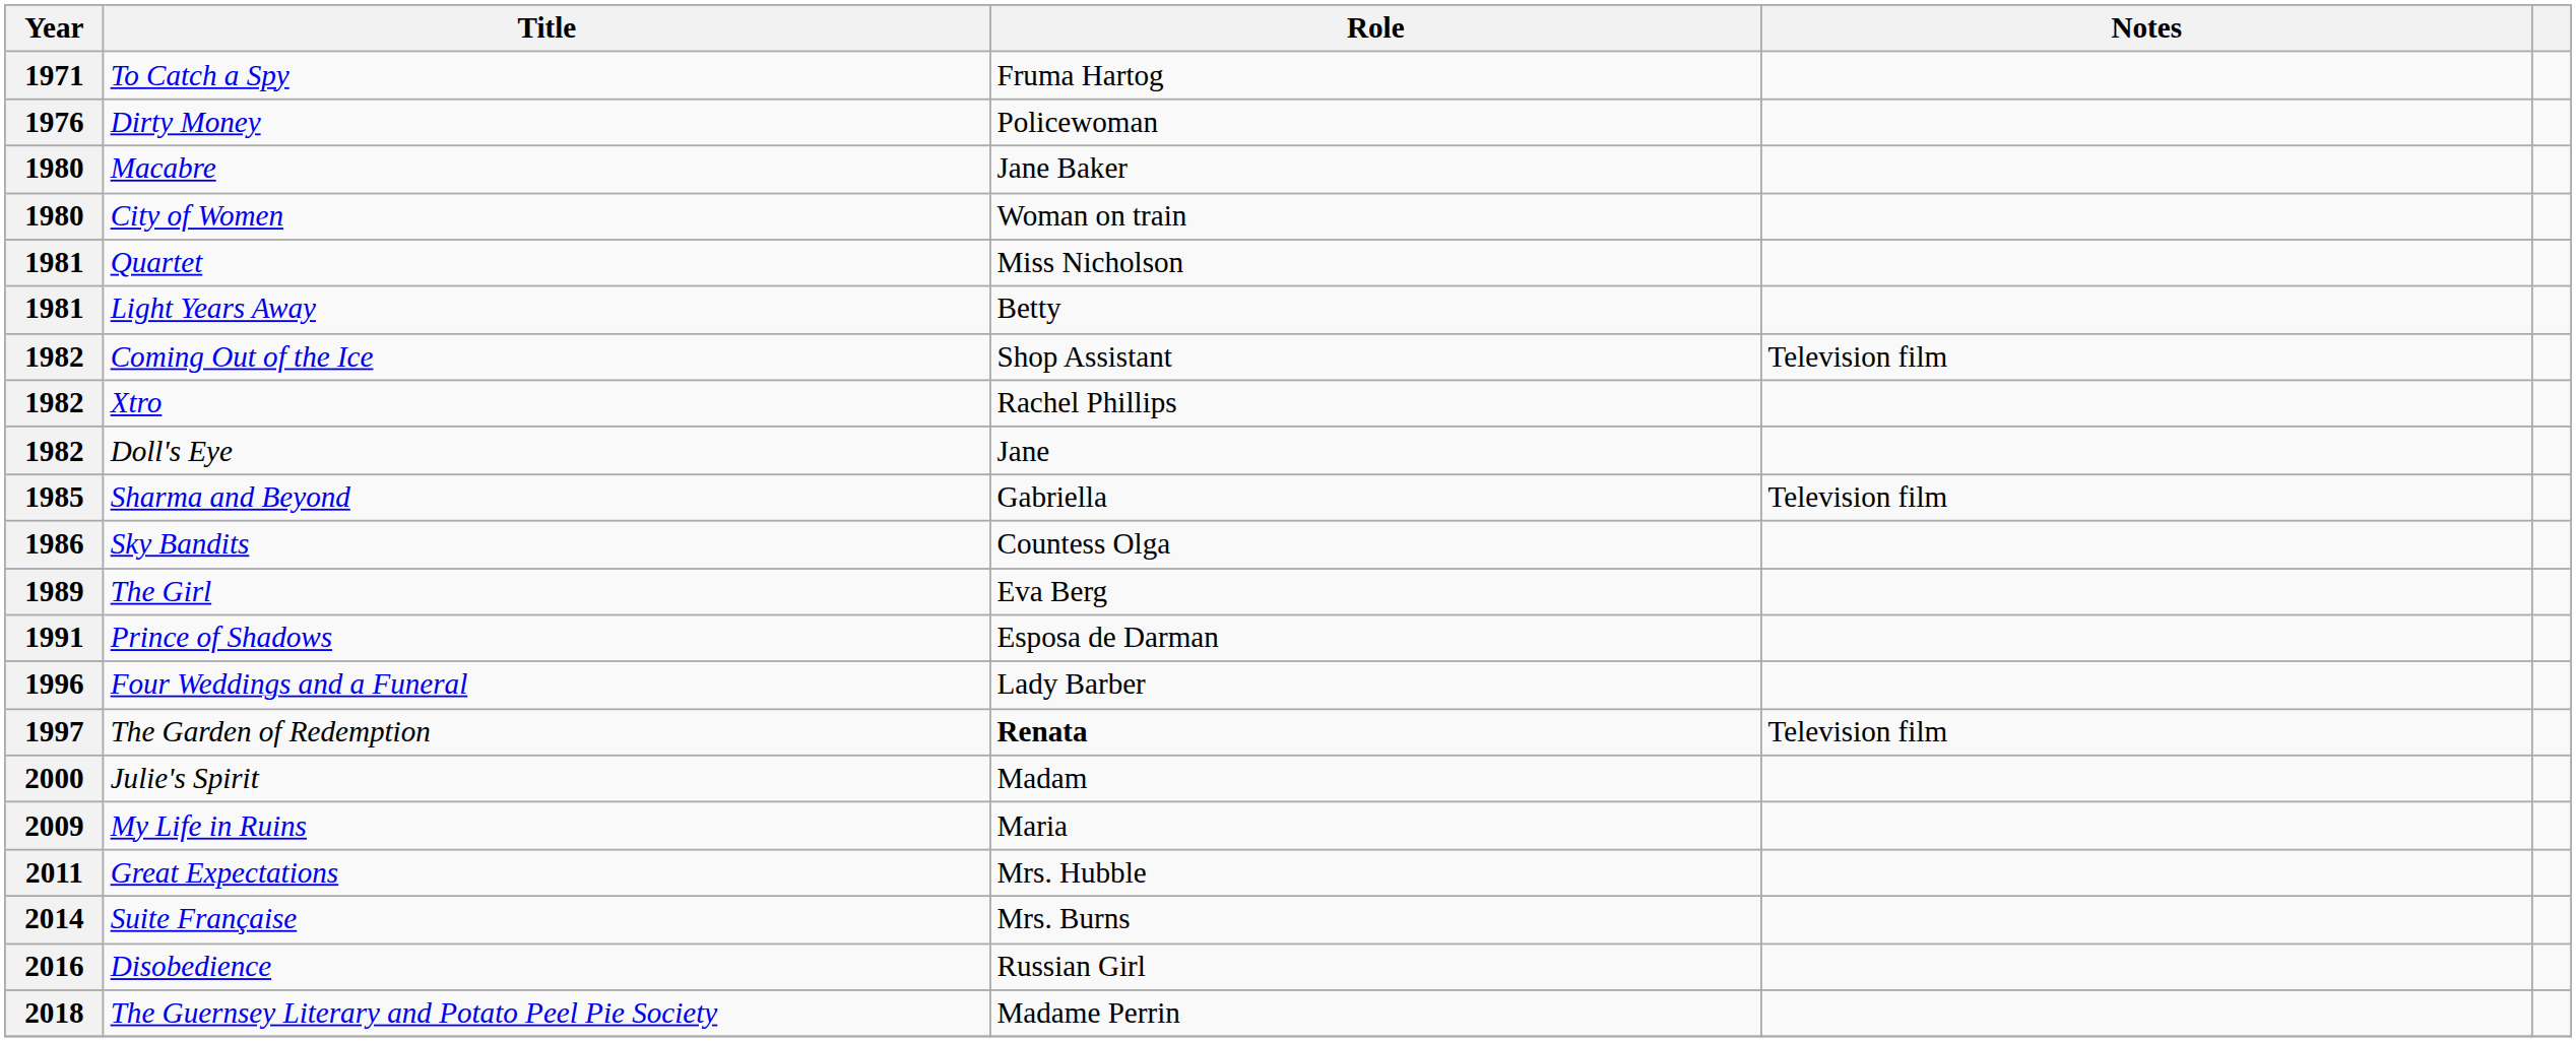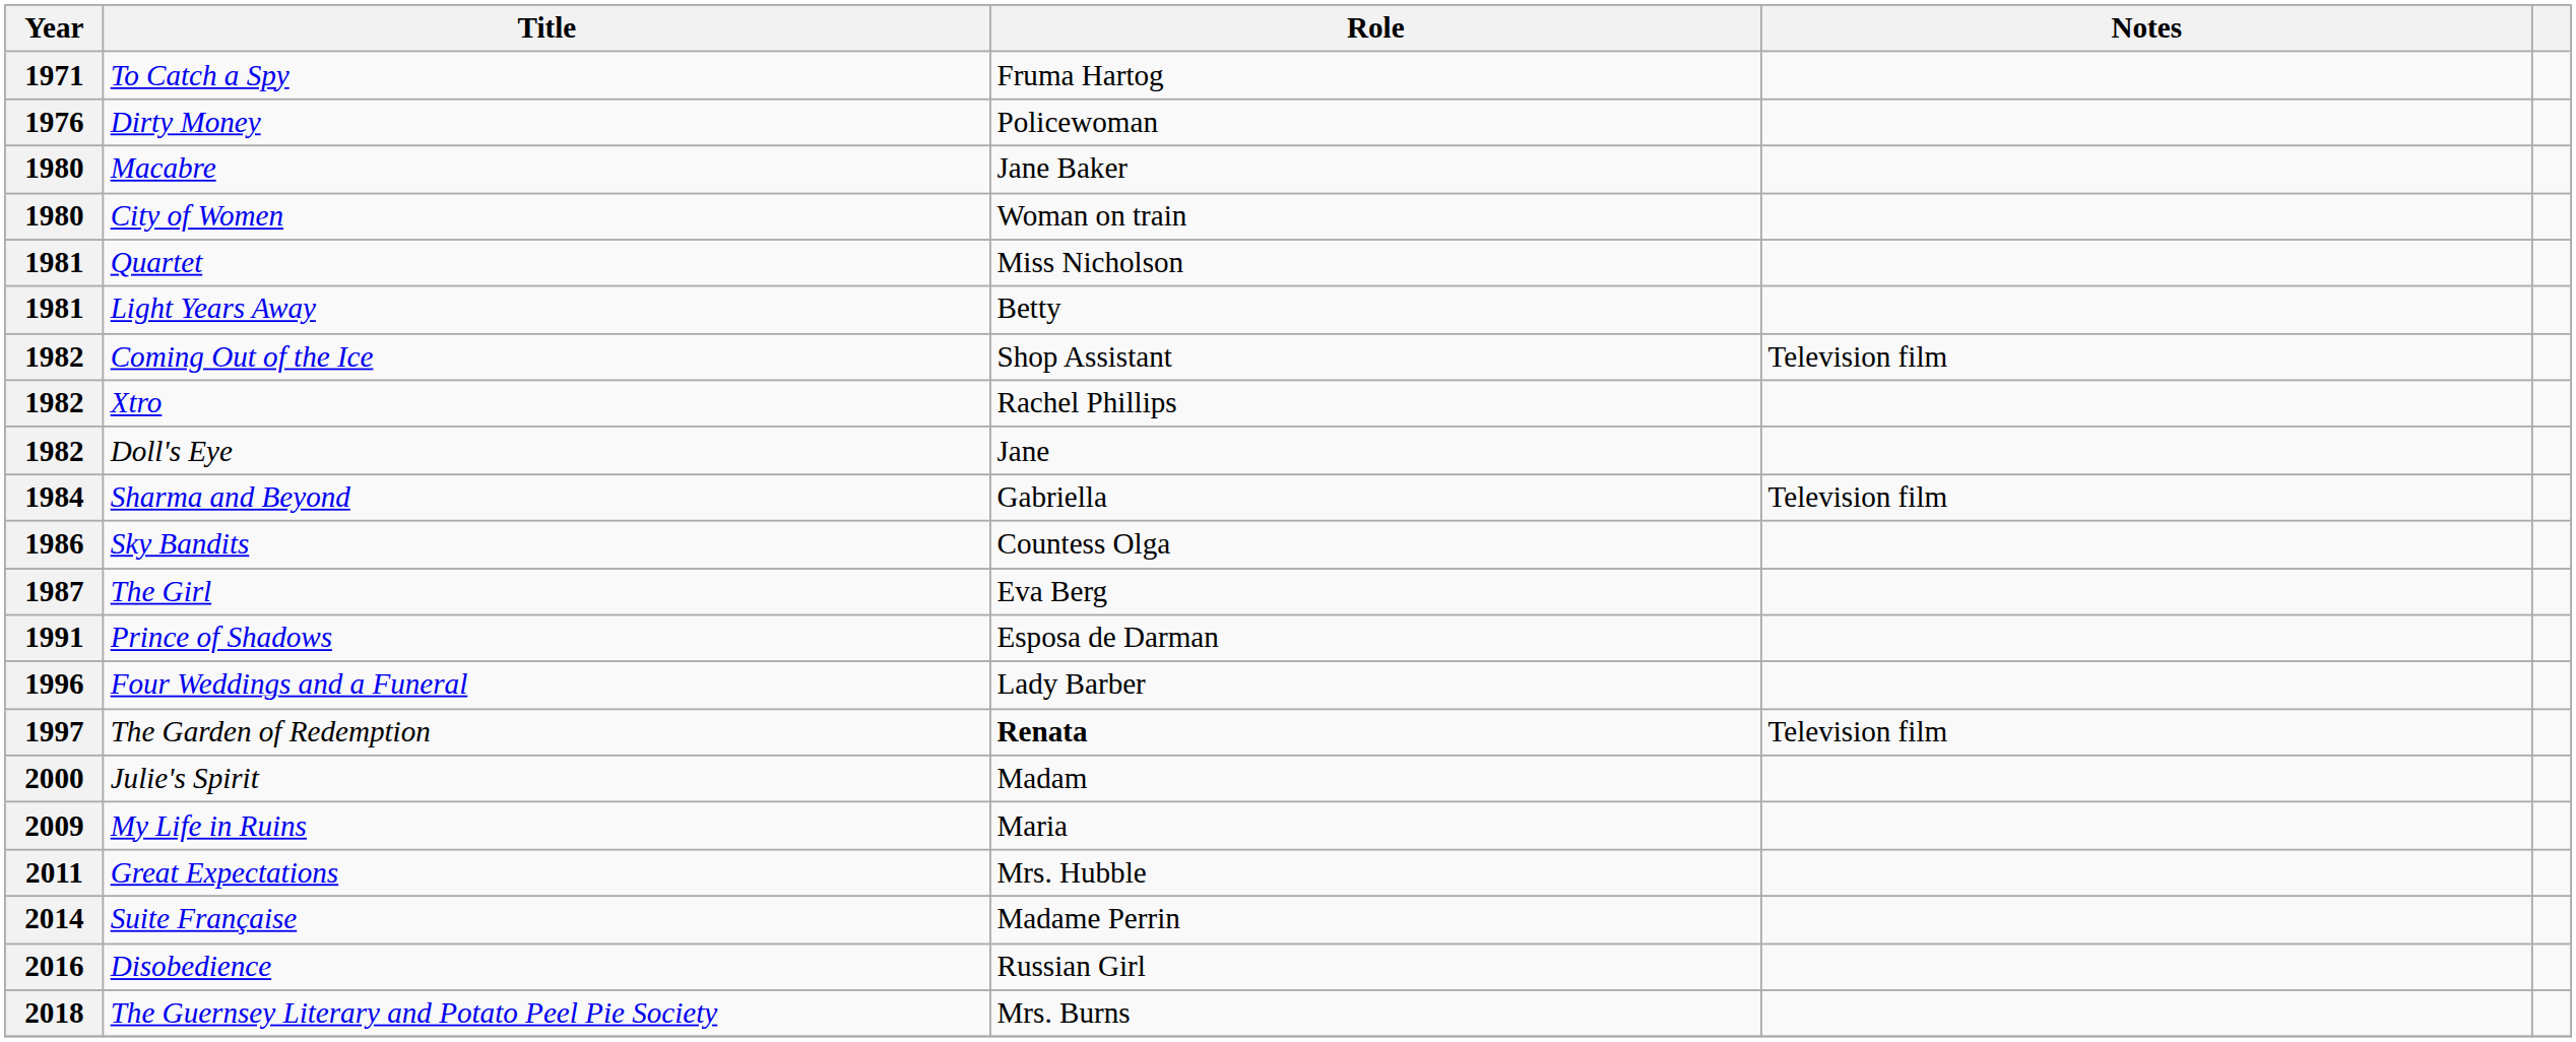 <table class="wikitable plainrowheaders sortable" style="margin-right: 0; width:70%">
 <tr>
 <th style="width:2%">Year</th>
 <th style="width:23%">Title</th>
 <th style="width:20%">Role</th>
 <th style="width:20%">Notes</th>
 <th style="width:1%" class="unsortable"></th>
 </tr>
 <tr>
 <th scope="row">1971</th>
 <td><em><a href='#'>To Catch a Spy</a></em></td>
 <td>Fruma Hartog</td>
 <td></td>
 <td style="text-align:center;"></td>
 </tr>
 <tr>
 <th scope="row">1976</th>
 <td><em><a href='#'>Dirty Money</a></em></td>
 <td>Policewoman</td>
 <td></td>
 <td style="text-align:center;"></td>
 </tr>
 <tr>
 <th scope="row">1980</th>
 <td><em><a href='#'>Macabre</a></em></td>
 <td>Jane Baker</td>
 <td></td>
 <td style="text-align:center;"></td>
 </tr>
 <tr>
 <th scope="row">1980</th>
 <td><em><a href='#'>City of Women</a></em></td>
 <td>Woman on train</td>
 <td></td>
 <td style="text-align:center;"></td>
 </tr>
 <tr>
 <th scope="row">1981</th>
 <td><em><a href='#'>Quartet</a></em></td>
 <td>Miss Nicholson</td>
 <td></td>
 <td style="text-align:center;"></td>
 </tr>
 <tr>
 <th scope="row">1981</th>
 <td><em><a href='#'>Light Years Away</a></em></td>
 <td>Betty</td>
 <td></td>
 <td style="text-align:center;"></td>
 </tr>
 <tr>
 <th scope="row">1982</th>
 <td><em><a href='#'>Coming Out of the Ice</a></em></td>
 <td>Shop Assistant</td>
 <td>Television film</td>
 <td style="text-align:center;"></td>
 </tr>
 <tr>
 <th scope="row">1982</th>
 <td><em><a href='#'>Xtro</a></em></td>
 <td>Rachel Phillips</td>
 <td></td>
 <td style="text-align:center;"></td>
 </tr>
 <tr>
 <th scope="row">1982</th>
 <td><em>Doll's Eye</em></td>
 <td>Jane</td>
 <td></td>
 <td style="text-align:center;"></td>
 </tr>
 <tr>
-<th scope="row">1985</th>
+<th scope="row">1984</th>
 <td><em><a href='#'>Sharma and Beyond</a></em></td>
 <td>Gabriella</td>
 <td>Television film</td>
 <td style="text-align:center;"></td>
 </tr>
 <tr>
 <th scope="row">1986</th>
 <td><em><a href='#'>Sky Bandits</a></em></td>
 <td>Countess Olga</td>
 <td></td>
 <td style="text-align:center;"></td>
 </tr>
 <tr>
-<th scope="row">1989</th>
+<th scope="row">1987</th>
 <td><em><a href='#'>The Girl</a></em></td>
 <td>Eva Berg</td>
 <td></td>
 <td style="text-align:center;"></td>
 </tr>
 <tr>
 <th scope="row">1991</th>
 <td><em><a href='#'>Prince of Shadows</a></em></td>
 <td>Esposa de Darman</td>
 <td></td>
 <td style="text-align:center;"></td>
 </tr>
 <tr>
 <th scope="row">1996</th>
 <td><em><a href='#'>Four Weddings and a Funeral</a></em></td>
 <td>Lady Barber</td>
 <td></td>
 <td style="text-align:center;"></td>
 </tr>
 <tr>
 <th scope="row">1997</th>
 <td><em>The Garden of Redemption</em></td>
 <td><strong>Renata</strong></td>
 <td>Television film</td>
 <td style="text-align:center;"></td>
 </tr>
 <tr>
 <th scope="row">2000</th>
 <td><em>Julie's Spirit</em></td>
 <td>Madam</td>
 <td></td>
 <td style="text-align:center;"></td>
 </tr>
 <tr>
 <th scope="row">2009</th>
 <td><em><a href='#'>My Life in Ruins</a></em></td>
 <td>Maria</td>
 <td></td>
 <td style="text-align:center;"></td>
 </tr>
 <tr>
 <th scope="row">2011</th>
 <td><em><a href='#'>Great Expectations</a></em></td>
 <td>Mrs. Hubble</td>
 <td></td>
 <td style="text-align:center;"></td>
 </tr>
 <tr>
 <th scope="row">2014</th>
 <td><em><a href='#'>Suite Française</a></em></td>
-<td>Mrs. Burns</td>
+<td>Madame Perrin</td>
 <td></td>
 <td style="text-align:center;"></td>
 </tr>
 <tr>
 <th scope="row">2016</th>
 <td><em><a href='#'>Disobedience</a></em></td>
 <td>Russian Girl</td>
 <td></td>
 <td style="text-align:center;"></td>
 </tr>
 <tr>
 <th scope="row">2018</th>
 <td><em><a href='#'>The Guernsey Literary and Potato Peel Pie Society</a></em></td>
-<td>Madame Perrin</td>
+<td>Mrs. Burns</td>
 <td></td>
 <td style="text-align:center;"></td>
 </tr>
 <tr>
 </tr>
 </table>
